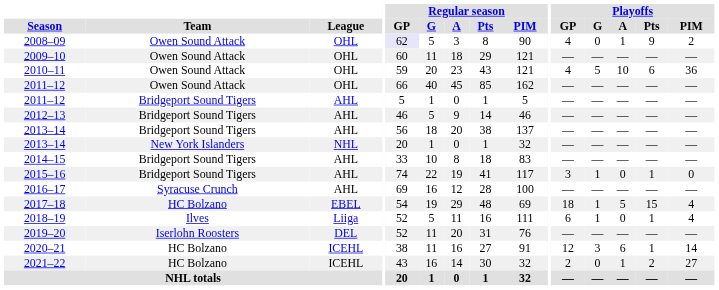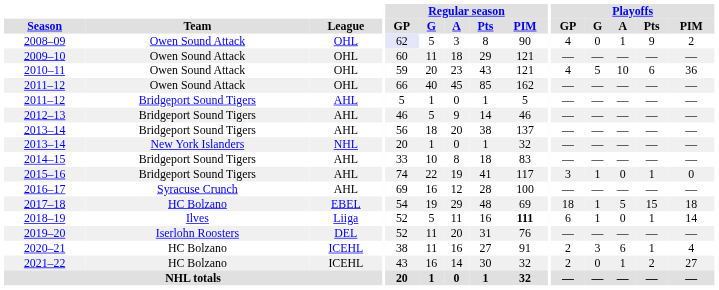 <table border="0" cellpadding="1" cellspacing="0" style="text-align:center; width:60em">
 <tr bgcolor="#e0e0e0">
 <th colspan="3" bgcolor="#ffffff"></th>
 <th rowspan="99" bgcolor="#ffffff"></th>
 <th colspan="5"><a href='#'>Regular season</a></th>
 <th rowspan="99" bgcolor="#ffffff"></th>
 <th colspan="5"><a href='#'>Playoffs</a></th>
 </tr>
 <tr bgcolor="#e0e0e0">
 <th><a href='#'>Season</a></th>
 <th>Team</th>
 <th>League</th>
 <th>GP</th>
 <th><a href='#'>G</a></th>
 <th><a href='#'>A</a></th>
 <th><a href='#'>Pts</a></th>
 <th><a href='#'>PIM</a></th>
 <th>GP</th>
 <th>G</th>
 <th>A</th>
 <th>Pts</th>
 <th>PIM</th>
 </tr>
 <tr>
 <td scope="row"><a href='#'>2008–09</a></td>
 <td><a href='#'>Owen Sound Attack</a></td>
 <td><a href='#'>OHL</a></td>
 <td style="background: lavender;">62</td>
 <td>5</td>
 <td>3</td>
 <td>8</td>
 <td>90</td>
 <td>4</td>
 <td>0</td>
 <td>1</td>
 <td>9</td>
 <td>2</td>
 </tr>
 <tr bgcolor="#f0f0f0">
 <td scope="row"><a href='#'>2009–10</a></td>
 <td>Owen Sound Attack</td>
 <td>OHL</td>
 <td>60</td>
 <td>11</td>
 <td>18</td>
 <td>29</td>
 <td>121</td>
 <td>—</td>
 <td>—</td>
 <td>—</td>
 <td>—</td>
 <td>—</td>
 </tr>
 <tr>
 <td scope="row"><a href='#'>2010–11</a></td>
 <td>Owen Sound Attack</td>
 <td>OHL</td>
 <td>59</td>
 <td>20</td>
 <td>23</td>
 <td>43</td>
 <td>121</td>
 <td>4</td>
 <td>5</td>
 <td>10</td>
 <td>6</td>
 <td>36</td>
 </tr>
 <tr bgcolor="#f0f0f0">
 <td scope="row"><a href='#'>2011–12</a></td>
 <td>Owen Sound Attack</td>
 <td>OHL</td>
 <td>66</td>
 <td>40</td>
 <td>45</td>
 <td>85</td>
 <td>162</td>
 <td>—</td>
 <td>—</td>
 <td>—</td>
 <td>—</td>
 <td>—</td>
 </tr>
 <tr>
 <td scope="row"><a href='#'>2011–12</a></td>
 <td><a href='#'>Bridgeport Sound Tigers</a></td>
 <td><a href='#'>AHL</a></td>
 <td>5</td>
 <td>1</td>
 <td>0</td>
 <td>1</td>
 <td>5</td>
 <td>—</td>
 <td>—</td>
 <td>—</td>
 <td>—</td>
 <td>—</td>
 </tr>
 <tr bgcolor="#f0f0f0">
 <td scope="row"><a href='#'>2012–13</a></td>
 <td>Bridgeport Sound Tigers</td>
 <td>AHL</td>
 <td>46</td>
 <td>5</td>
 <td>9</td>
 <td>14</td>
 <td>46</td>
 <td>—</td>
 <td>—</td>
 <td>—</td>
 <td>—</td>
 <td>—</td>
 </tr>
 <tr>
 <td scope="row"><a href='#'>2013–14</a></td>
 <td>Bridgeport Sound Tigers</td>
 <td>AHL</td>
 <td>56</td>
 <td>18</td>
 <td>20</td>
 <td>38</td>
 <td>137</td>
 <td>—</td>
 <td>—</td>
 <td>—</td>
 <td>—</td>
 <td>—</td>
 </tr>
 <tr bgcolor="#f0f0f0">
 <td scope="row"><a href='#'>2013–14</a></td>
 <td><a href='#'>New York Islanders</a></td>
 <td><a href='#'>NHL</a></td>
 <td>20</td>
 <td>1</td>
 <td>0</td>
 <td>1</td>
 <td>32</td>
 <td>—</td>
 <td>—</td>
 <td>—</td>
 <td>—</td>
 <td>—</td>
 </tr>
 <tr>
 <td scope="row"><a href='#'>2014–15</a></td>
 <td>Bridgeport Sound Tigers</td>
 <td>AHL</td>
 <td>33</td>
 <td>10</td>
 <td>8</td>
 <td>18</td>
 <td>83</td>
 <td>—</td>
 <td>—</td>
 <td>—</td>
 <td>—</td>
 <td>—</td>
 </tr>
 <tr bgcolor="#f0f0f0">
 <td scope="row"><a href='#'>2015–16</a></td>
 <td>Bridgeport Sound Tigers</td>
 <td>AHL</td>
 <td>74</td>
 <td>22</td>
 <td>19</td>
 <td>41</td>
 <td>117</td>
 <td>3</td>
 <td>1</td>
 <td>0</td>
 <td>1</td>
 <td>0</td>
 </tr>
 <tr>
 <td scope="row"><a href='#'>2016–17</a></td>
 <td><a href='#'>Syracuse Crunch</a></td>
 <td>AHL</td>
 <td>69</td>
 <td>16</td>
 <td>12</td>
 <td>28</td>
 <td>100</td>
 <td>—</td>
 <td>—</td>
 <td>—</td>
 <td>—</td>
 <td>—</td>
 </tr>
 <tr bgcolor="#f0f0f0">
 <td scope="row"><a href='#'>2017–18</a></td>
 <td><a href='#'>HC Bolzano</a></td>
 <td><a href='#'>EBEL</a></td>
 <td>54</td>
 <td>19</td>
 <td>29</td>
 <td>48</td>
 <td>69</td>
 <td>18</td>
 <td>1</td>
 <td>5</td>
 <td>15</td>
-<td>4</td>
+<td>18</td>
 </tr>
 <tr>
 <td scope="row"><a href='#'>2018–19</a></td>
 <td><a href='#'>Ilves</a></td>
 <td><a href='#'>Liiga</a></td>
 <td>52</td>
 <td>5</td>
 <td>11</td>
 <td>16</td>
-<td>111</td>
+<td><strong>111</strong></td>
 <td>6</td>
 <td>1</td>
 <td>0</td>
 <td>1</td>
-<td>4</td>
+<td>14</td>
 </tr>
 <tr bgcolor="#f0f0f0">
 <td><a href='#'>2019–20</a></td>
 <td><a href='#'>Iserlohn Roosters</a></td>
 <td><a href='#'>DEL</a></td>
 <td>52</td>
 <td>11</td>
 <td>20</td>
 <td>31</td>
 <td>76</td>
 <td>—</td>
 <td>—</td>
 <td>—</td>
 <td>—</td>
 <td>—</td>
 </tr>
 <tr>
 <td><a href='#'>2020–21</a></td>
 <td>HC Bolzano</td>
 <td><a href='#'>ICEHL</a></td>
 <td>38</td>
 <td>11</td>
 <td>16</td>
 <td>27</td>
 <td>91</td>
-<td>12</td>
+<td>2</td>
 <td>3</td>
 <td>6</td>
 <td>1</td>
-<td>14</td>
+<td>4</td>
 </tr>
 <tr bgcolor="#f0f0f0">
 <td><a href='#'>2021–22</a></td>
 <td>HC Bolzano</td>
 <td>ICEHL</td>
 <td>43</td>
 <td>16</td>
 <td>14</td>
 <td>30</td>
 <td>32</td>
 <td>2</td>
 <td>0</td>
 <td>1</td>
 <td>2</td>
 <td>27</td>
 </tr>
 <tr bgcolor="#e0e0e0">
 <th scope="row" colspan="3">NHL totals</th>
 <th>20</th>
 <th>1</th>
 <th>0</th>
 <th>1</th>
 <th>32</th>
 <th>—</th>
 <th>—</th>
 <th>—</th>
 <th>—</th>
 <th>—</th>
 </tr>
 </table>
